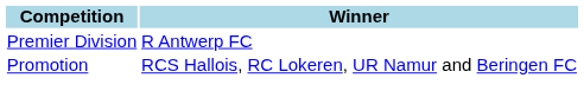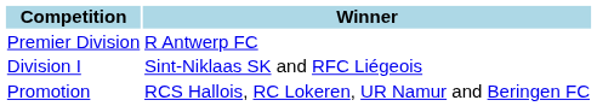 <table>
 <tr style="background:lightblue;">
 <th>Competition</th>
 <th>Winner</th>
 </tr>
 <tr>
 <td><a href='#'>Premier Division</a></td>
 <td><a href='#'>R Antwerp FC</a></td>
 </tr>
 <tr>
+<td><a href='#'>Division I</a></td>
+<td><a href='#'>Sint-Niklaas SK</a> and <a href='#'>RFC Liégeois</a></td>
+</tr>
+<tr>
 <td><a href='#'>Promotion</a></td>
 <td><a href='#'>RCS Hallois</a>, <a href='#'>RC Lokeren</a>, <a href='#'>UR Namur</a> and <a href='#'>Beringen FC</a></td>
 </tr>
 </table>
